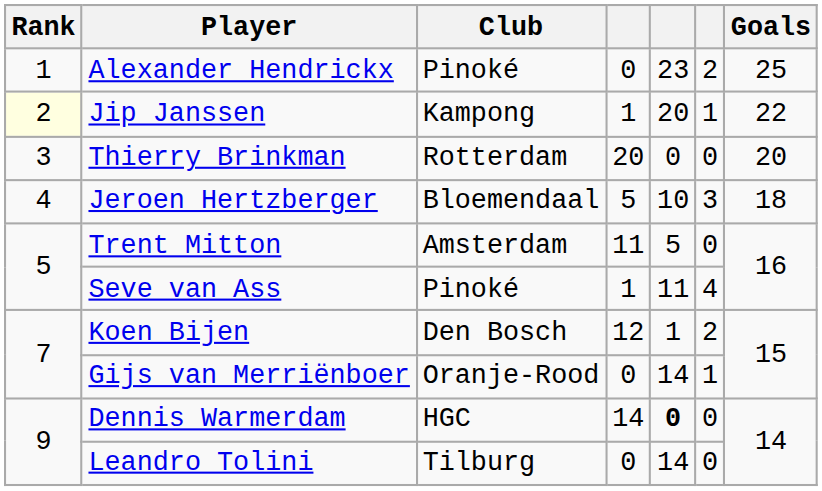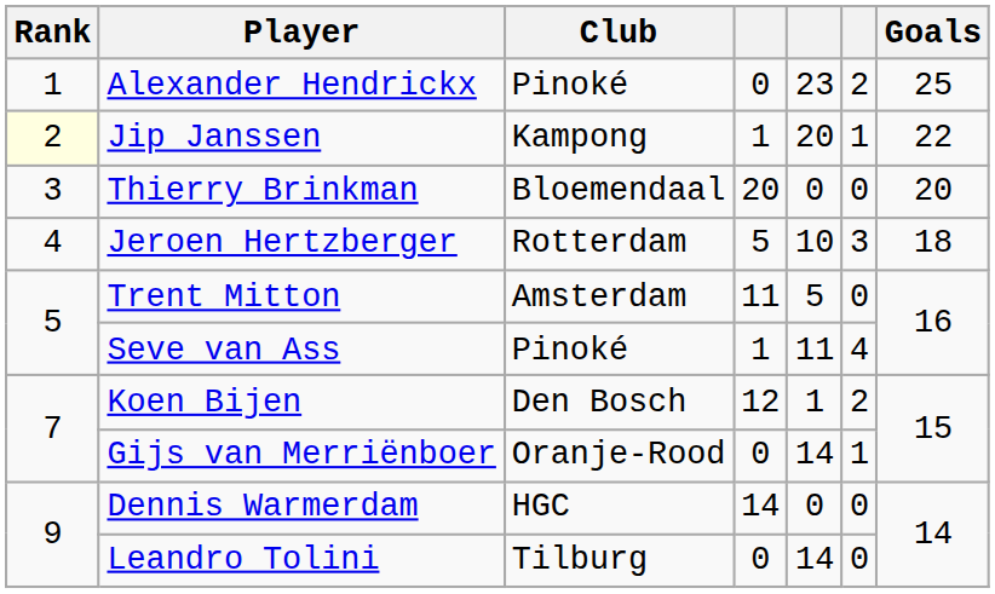 <table class="wikitable" style="text-align:center">
 <tr>
 <th>Rank</th>
 <th>Player</th>
 <th>Club</th>
 <th></th>
 <th></th>
 <th></th>
 <th>Goals</th>
 </tr>
 <tr>
 <td>1</td>
 <td align=left> <a href='#'>Alexander Hendrickx</a></td>
 <td align=left>Pinoké</td>
 <td>0</td>
 <td>23</td>
 <td>2</td>
 <td>25</td>
 </tr>
 <tr>
 <td style="background: lightyellow;">2</td>
 <td align=left> <a href='#'>Jip Janssen</a></td>
 <td align=left>Kampong</td>
 <td>1</td>
 <td>20</td>
 <td>1</td>
 <td>22</td>
 </tr>
 <tr>
 <td>3</td>
 <td align=left> <a href='#'>Thierry Brinkman</a></td>
-<td align=left>Rotterdam</td>
+<td align=left>Bloemendaal</td>
 <td>20</td>
 <td>0</td>
 <td>0</td>
 <td>20</td>
 </tr>
 <tr>
 <td>4</td>
 <td align=left> <a href='#'>Jeroen Hertzberger</a></td>
-<td align=left>Bloemendaal</td>
+<td align=left>Rotterdam</td>
 <td>5</td>
 <td>10</td>
 <td>3</td>
 <td>18</td>
 </tr>
 <tr>
 <td rowspan=2>5</td>
 <td align=left> <a href='#'>Trent Mitton</a></td>
 <td align=left>Amsterdam</td>
 <td>11</td>
 <td>5</td>
 <td>0</td>
 <td rowspan=2>16</td>
 </tr>
 <tr>
 <td align=left> <a href='#'>Seve van Ass</a></td>
 <td align=left>Pinoké</td>
 <td>1</td>
 <td>11</td>
 <td>4</td>
 </tr>
 <tr>
 <td rowspan=2>7</td>
 <td align=left> <a href='#'>Koen Bijen</a></td>
 <td align=left>Den Bosch</td>
 <td>12</td>
 <td>1</td>
 <td>2</td>
 <td rowspan=2>15</td>
 </tr>
 <tr>
 <td align=left> <a href='#'>Gijs van Merriënboer</a></td>
 <td align=left>Oranje-Rood</td>
 <td>0</td>
 <td>14</td>
 <td>1</td>
 </tr>
 <tr>
 <td rowspan=2>9</td>
 <td align=left> <a href='#'>Dennis Warmerdam</a></td>
 <td align=left>HGC</td>
 <td>14</td>
-<td><strong>0</strong></td>
+<td>0</td>
 <td>0</td>
 <td rowspan=2>14</td>
 </tr>
 <tr>
 <td align=left> <a href='#'>Leandro Tolini</a></td>
 <td align=left>Tilburg</td>
 <td>0</td>
 <td>14</td>
 <td>0</td>
 </tr>
 </table>
